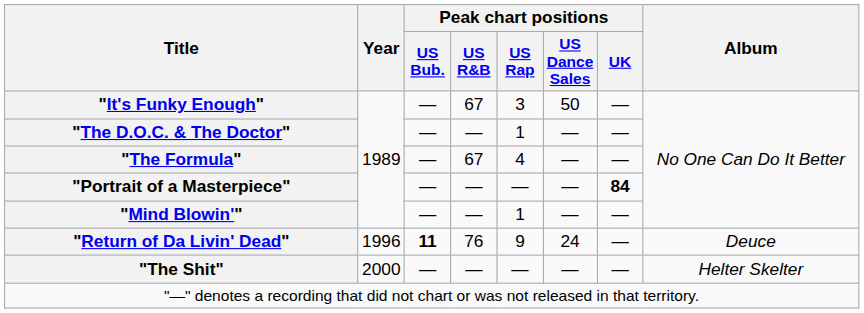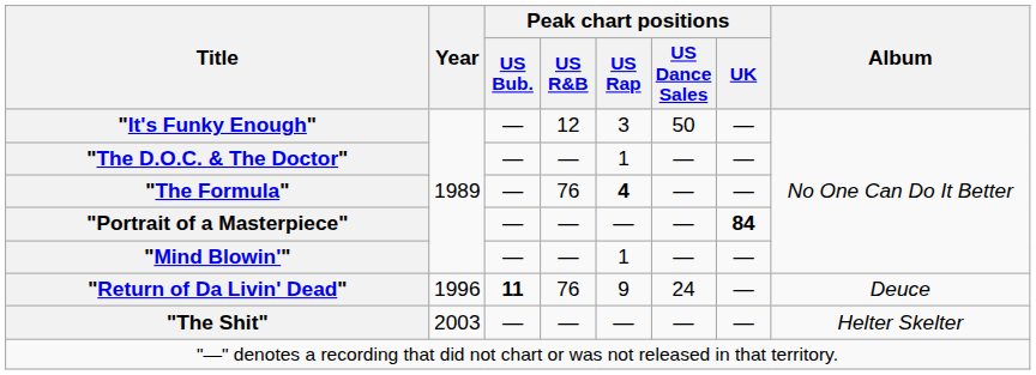 <table class="wikitable plainrowheaders" style="text-align:center;">
 <tr>
 <th scope="col" rowspan="2" style="width:20em;">Title</th>
 <th scope="col" rowspan="2" style="width:1em;">Year</th>
 <th scope="col" colspan="5">Peak chart positions</th>
 <th scope="col" rowspan="2" style="width:12em;">Album</th>
 </tr>
 <tr>
 <th scope="col" style="width:2.5em;font-size:90%;"><a href='#'>US<br>Bub.</a><br></th>
 <th scope="col" style="width:2.5em;font-size:90%;"><a href='#'>US<br>R&B</a><br></th>
 <th scope="col" style="width:2.5em;font-size:90%;"><a href='#'>US<br>Rap</a><br></th>
 <th scope="col" style="width:2.5em;font-size:90%;"><a href='#'>US<br>Dance<br>Sales</a><br></th>
 <th scope="col" style="width:2.5em;font-size:90%;"><a href='#'>UK</a><br></th>
 </tr>
 <tr>
 <th scope="row">"<a href='#'>It's Funky Enough</a>"</th>
 <td rowspan="5">1989</td>
 <td>—</td>
-<td>67</td>
+<td>12</td>
 <td>3</td>
 <td>50</td>
 <td>—</td>
 <td rowspan="5"><em>No One Can Do It Better</em></td>
 </tr>
 <tr>
 <th scope="row">"<a href='#'>The D.O.C. & The Doctor</a>"</th>
 <td>—</td>
 <td>—</td>
 <td>1</td>
 <td>—</td>
 <td>—</td>
 </tr>
 <tr>
 <th scope="row">"<a href='#'>The Formula</a>"</th>
 <td>—</td>
-<td>67</td>
-<td>4</td>
+<td>76</td>
+<td><strong>4</strong></td>
 <td>—</td>
 <td>—</td>
 </tr>
 <tr>
 <th scope="row">"Portrait of a Masterpiece"</th>
 <td>—</td>
 <td>—</td>
 <td>—</td>
 <td>—</td>
 <td><strong>84</strong></td>
 </tr>
 <tr>
 <th scope="row">"<a href='#'>Mind Blowin'</a>"</th>
 <td>—</td>
 <td>—</td>
 <td>1</td>
 <td>—</td>
 <td>—</td>
 </tr>
 <tr>
 <th scope="row">"<a href='#'>Return of Da Livin' Dead</a>"</th>
 <td>1996</td>
 <td><strong>11</strong></td>
 <td>76</td>
 <td>9</td>
 <td>24</td>
 <td>—</td>
 <td><em>Deuce</em></td>
 </tr>
 <tr>
 <th scope="row">"The Shit"</th>
-<td>2000</td>
+<td>2003</td>
 <td>—</td>
 <td>—</td>
 <td>—</td>
 <td>—</td>
 <td>—</td>
 <td><em>Helter Skelter</em></td>
 </tr>
 <tr>
 <td colspan="14" style="font-size:90%">"—" denotes a recording that did not chart or was not released in that territory.</td>
 </tr>
 </table>
